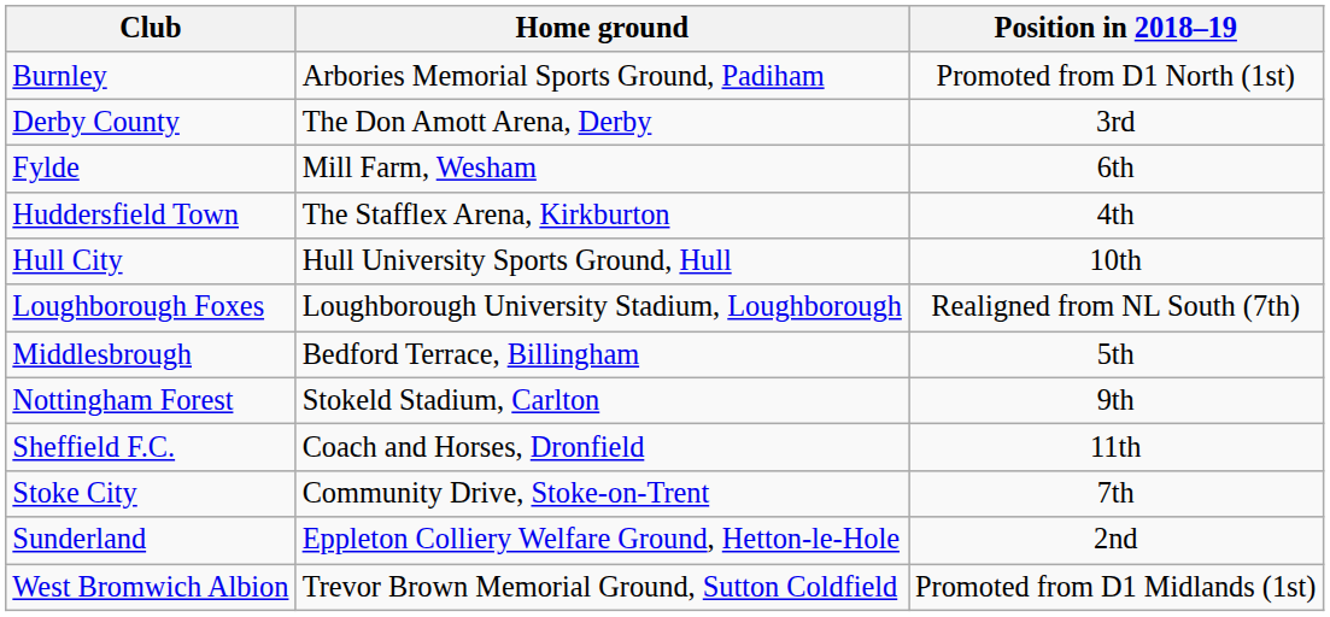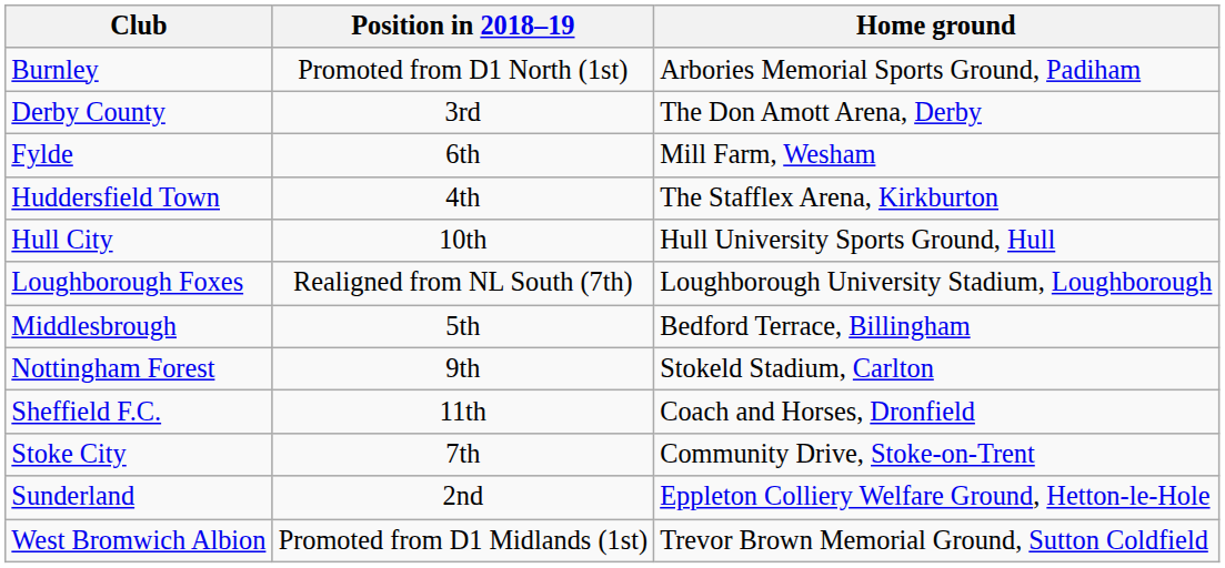 <table class="wikitable" style="text-align:center;">
 <tr>
 <th>Club</th>
+<th>Position in <a href='#'>2018–19</a></th>
 <th>Home ground</th>
-<th>Position in <a href='#'>2018–19</a></th>
 </tr>
 <tr>
 <td style="text-align:left;"><a href='#'>Burnley</a></td>
+<td>Promoted from D1 North (1st)</td>
 <td style="text-align:left;">Arbories Memorial Sports Ground, <a href='#'>Padiham</a></td>
-<td>Promoted from D1 North (1st)</td>
 </tr>
 <tr>
 <td style="text-align:left;"><a href='#'>Derby County</a></td>
+<td>3rd</td>
 <td style="text-align:left;">The Don Amott Arena, <a href='#'>Derby</a></td>
-<td>3rd</td>
 </tr>
 <tr>
 <td style="text-align:left;"><a href='#'>Fylde</a></td>
+<td>6th</td>
 <td style="text-align:left;">Mill Farm, <a href='#'>Wesham</a></td>
-<td>6th</td>
 </tr>
 <tr>
 <td style="text-align:left;"><a href='#'>Huddersfield Town</a></td>
+<td>4th</td>
 <td style="text-align:left;">The Stafflex Arena, <a href='#'>Kirkburton</a></td>
-<td>4th</td>
 </tr>
 <tr>
 <td style="text-align:left;"><a href='#'>Hull City</a></td>
+<td>10th</td>
 <td style="text-align:left;">Hull University Sports Ground, <a href='#'>Hull</a></td>
-<td>10th</td>
 </tr>
 <tr>
 <td style="text-align:left;"><a href='#'>Loughborough Foxes</a></td>
+<td>Realigned from NL South (7th)</td>
 <td style="text-align:left;">Loughborough University Stadium, <a href='#'>Loughborough</a></td>
-<td>Realigned from NL South (7th)</td>
 </tr>
 <tr>
 <td style="text-align:left;"><a href='#'>Middlesbrough</a></td>
+<td>5th</td>
 <td style="text-align:left;">Bedford Terrace, <a href='#'>Billingham</a></td>
-<td>5th</td>
 </tr>
 <tr>
 <td style="text-align:left;"><a href='#'>Nottingham Forest</a></td>
+<td>9th</td>
 <td style="text-align:left;">Stokeld Stadium, <a href='#'>Carlton</a></td>
-<td>9th</td>
 </tr>
 <tr>
 <td style="text-align:left;"><a href='#'>Sheffield F.C.</a></td>
+<td>11th</td>
 <td style="text-align:left;">Coach and Horses, <a href='#'>Dronfield</a></td>
-<td>11th</td>
 </tr>
 <tr>
 <td style="text-align:left;"><a href='#'>Stoke City</a></td>
+<td>7th</td>
 <td style="text-align:left;">Community Drive, <a href='#'>Stoke-on-Trent</a></td>
-<td>7th</td>
 </tr>
 <tr>
 <td style="text-align:left;"><a href='#'>Sunderland</a></td>
+<td>2nd</td>
 <td style="text-align:left;"><a href='#'>Eppleton Colliery Welfare Ground</a>, <a href='#'>Hetton-le-Hole</a></td>
-<td>2nd</td>
 </tr>
 <tr>
 <td style="text-align:left;"><a href='#'>West Bromwich Albion</a></td>
+<td>Promoted from D1 Midlands (1st)</td>
 <td style="text-align:left;">Trevor Brown Memorial Ground, <a href='#'>Sutton Coldfield</a></td>
-<td>Promoted from D1 Midlands (1st)</td>
 </tr>
 </table>
